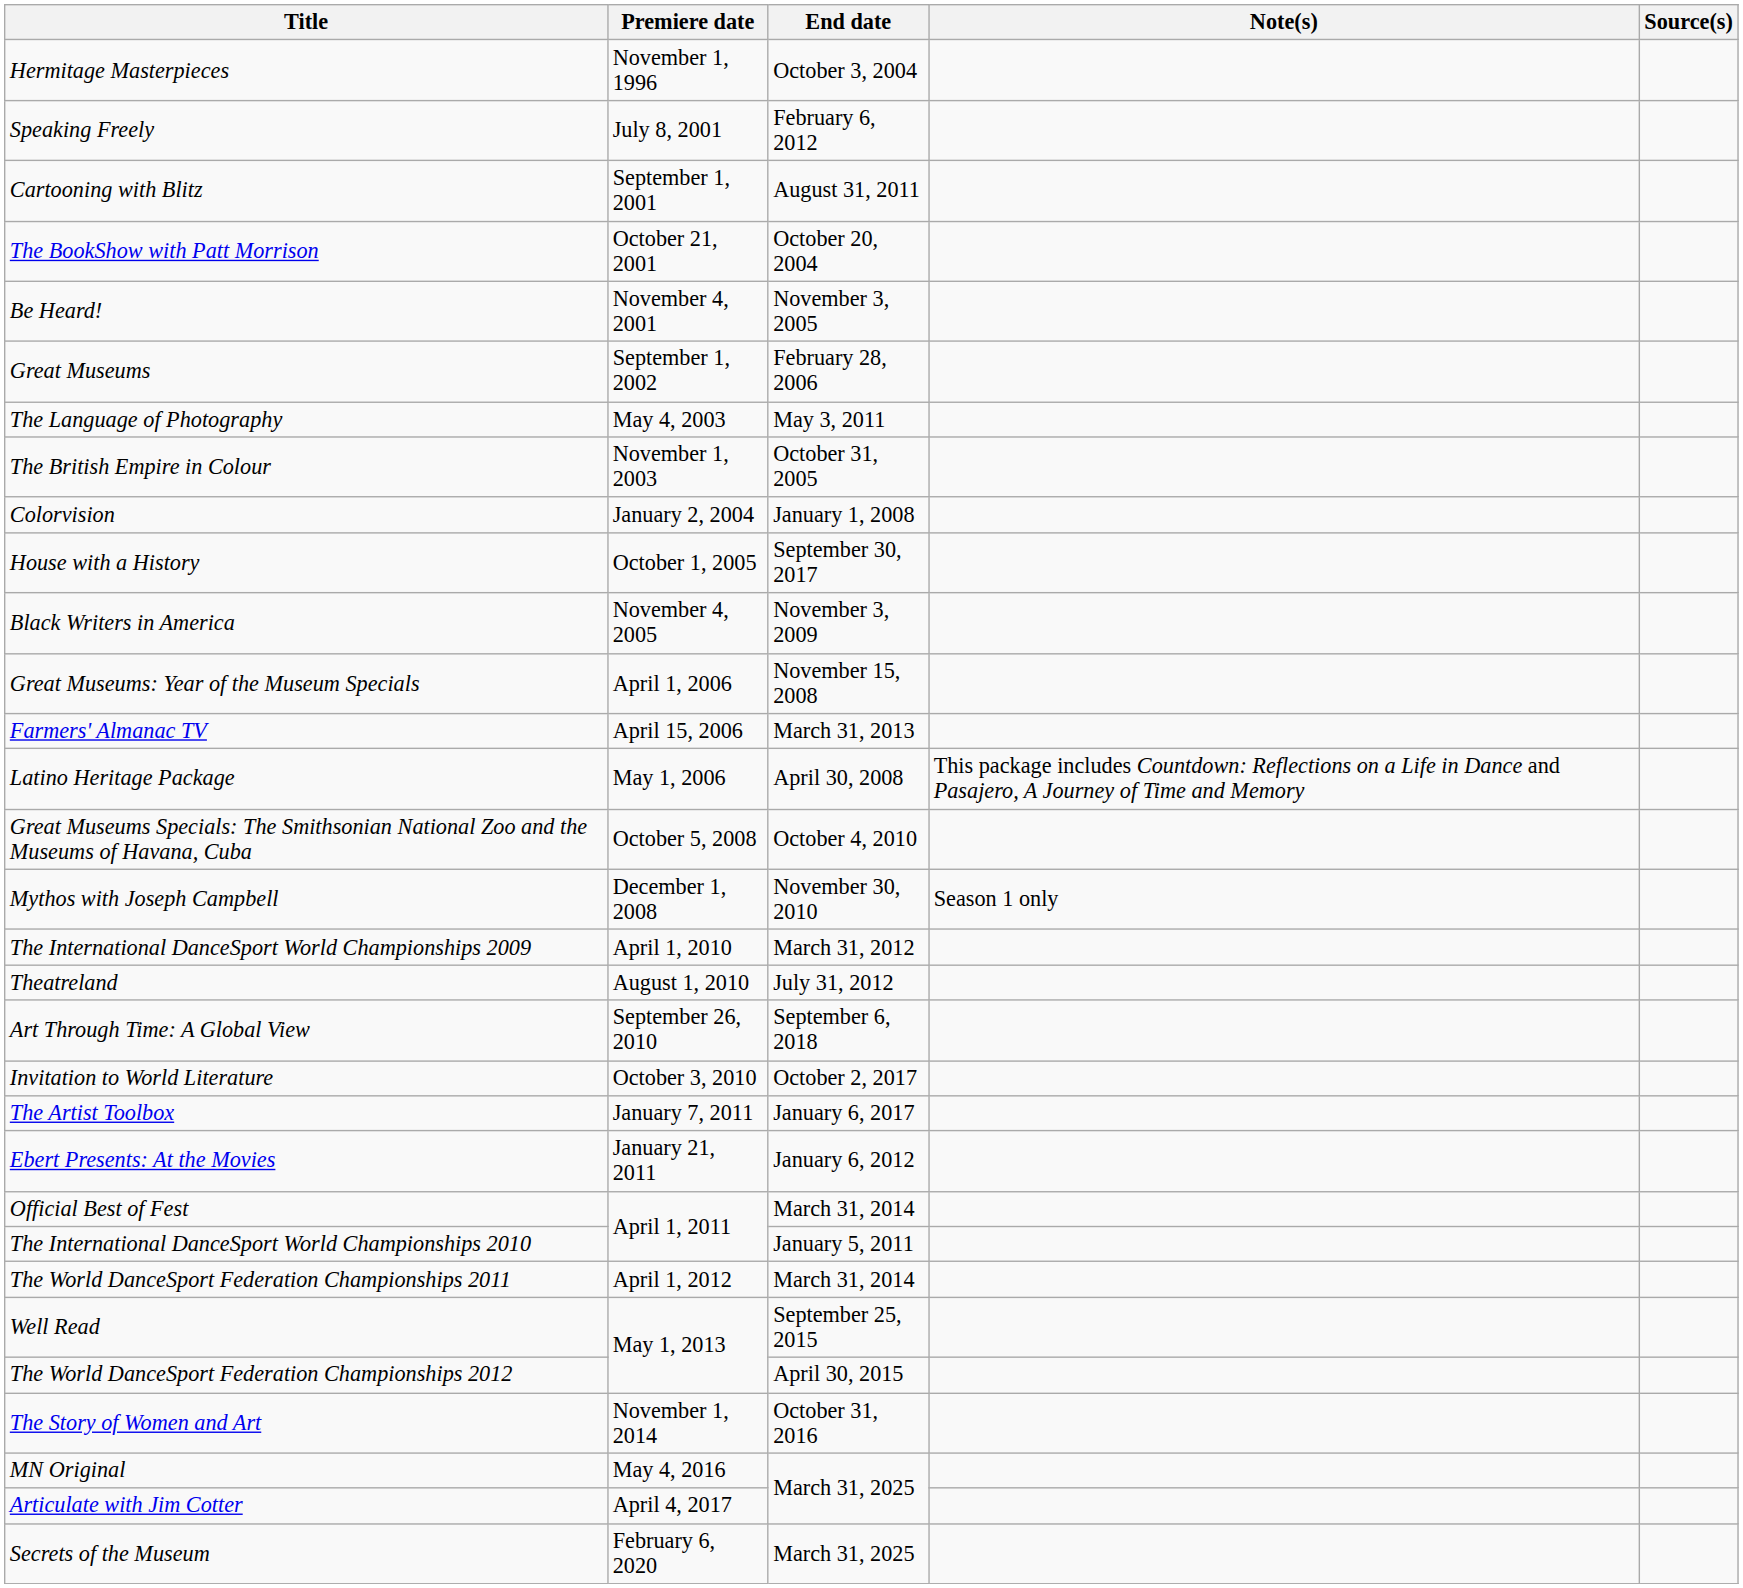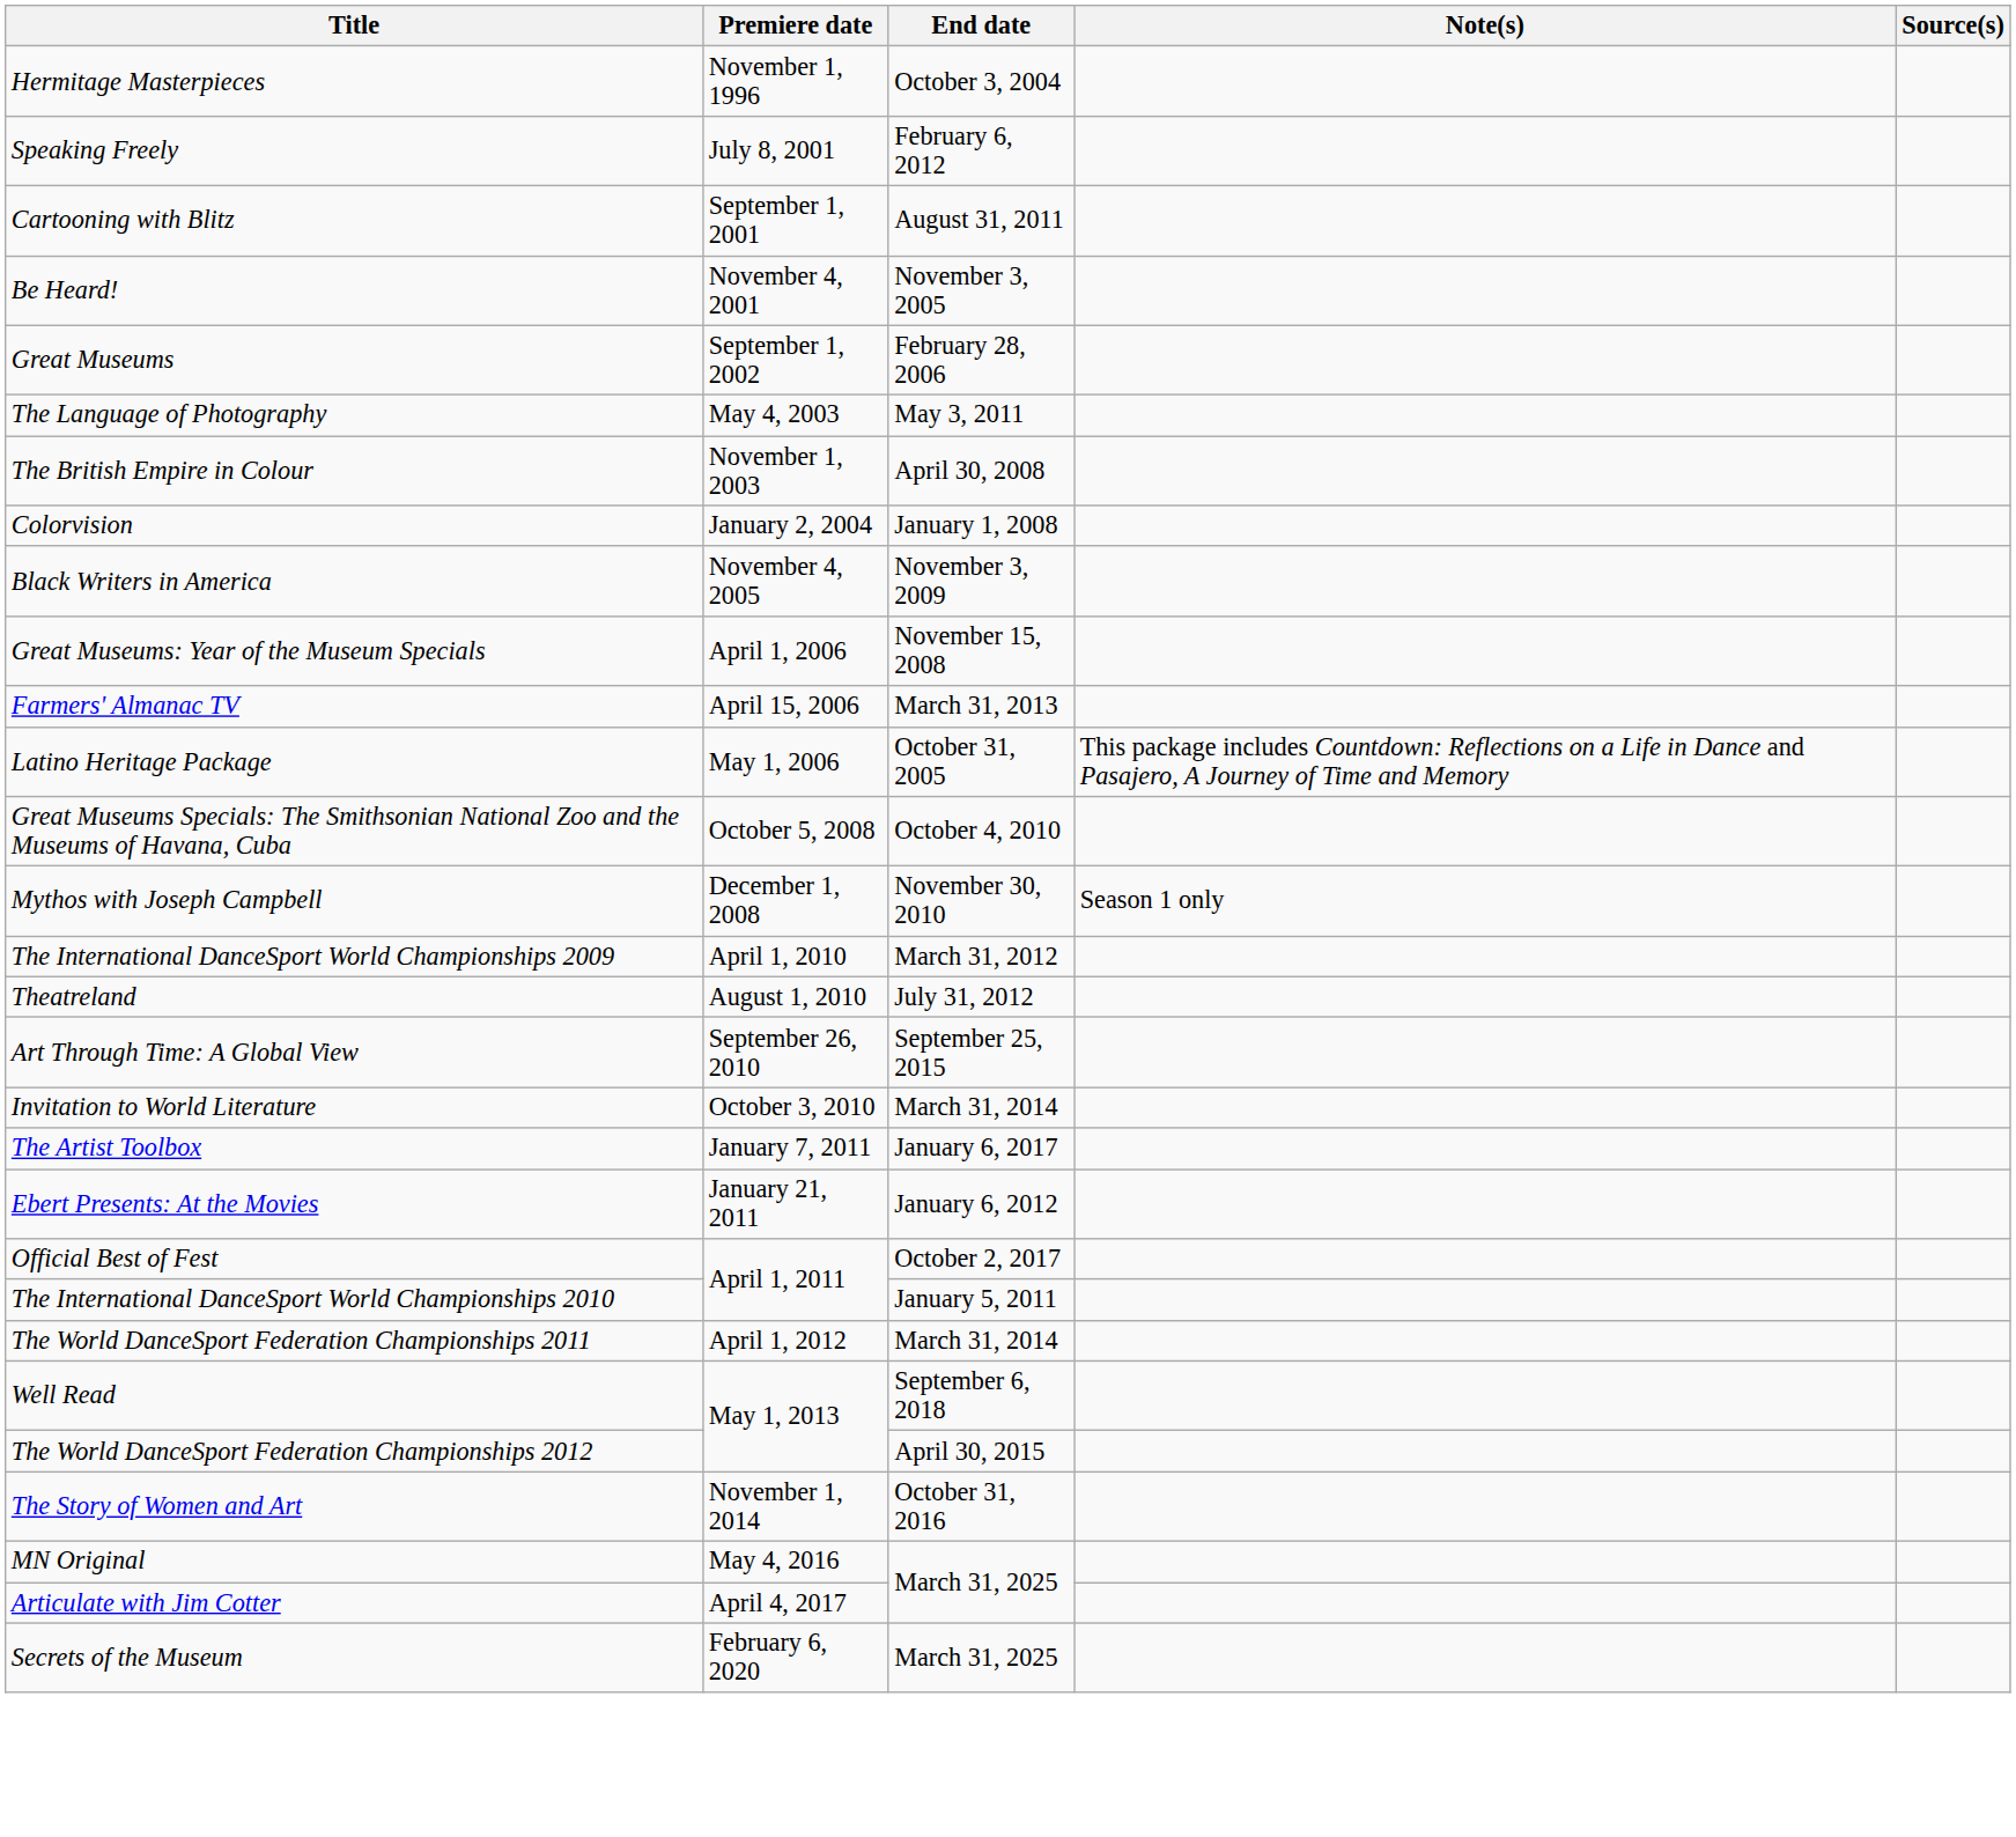 <table class="wikitable sortable">
 <tr>
 <th>Title</th>
 <th>Premiere date</th>
 <th>End date</th>
 <th>Note(s)</th>
 <th>Source(s)</th>
 </tr>
 <tr>
 <td><em>Hermitage Masterpieces</em></td>
 <td>November 1, 1996</td>
 <td>October 3, 2004</td>
 <td></td>
 <td></td>
 </tr>
 <tr>
 <td><em>Speaking Freely</em></td>
 <td>July 8, 2001</td>
 <td>February 6, 2012</td>
 <td></td>
 <td></td>
 </tr>
 <tr>
 <td><em>Cartooning with Blitz</em></td>
 <td>September 1, 2001</td>
 <td>August 31, 2011</td>
 <td></td>
 <td></td>
 </tr>
 <tr>
-<td><em><a href='#'>The BookShow with Patt Morrison</a></em></td>
-<td>October 21, 2001</td>
-<td>October 20, 2004</td>
-<td></td>
-<td></td>
-</tr>
-<tr>
 <td><em>Be Heard!</em></td>
 <td>November 4, 2001</td>
 <td>November 3, 2005</td>
 <td></td>
 <td></td>
 </tr>
 <tr>
 <td><em>Great Museums</em></td>
 <td>September 1, 2002</td>
 <td>February 28, 2006</td>
 <td></td>
 <td></td>
 </tr>
 <tr>
 <td><em>The Language of Photography</em></td>
 <td>May 4, 2003</td>
 <td>May 3, 2011</td>
 <td></td>
 <td></td>
 </tr>
 <tr>
 <td><em>The British Empire in Colour</em></td>
 <td>November 1, 2003</td>
-<td>October 31, 2005</td>
+<td>April 30, 2008</td>
 <td></td>
 <td></td>
 </tr>
 <tr>
 <td><em>Colorvision</em></td>
 <td>January 2, 2004</td>
 <td>January 1, 2008</td>
-<td></td>
-<td></td>
-</tr>
-<tr>
-<td><em>House with a History</em></td>
-<td>October 1, 2005</td>
-<td>September 30, 2017</td>
 <td></td>
 <td></td>
 </tr>
 <tr>
 <td><em>Black Writers in America</em></td>
 <td>November 4, 2005</td>
 <td>November 3, 2009</td>
 <td></td>
 <td></td>
 </tr>
 <tr>
 <td><em>Great Museums: Year of the Museum Specials</em></td>
 <td>April 1, 2006</td>
 <td>November 15, 2008</td>
 <td></td>
 <td></td>
 </tr>
 <tr>
 <td><em><a href='#'>Farmers' Almanac TV</a></em></td>
 <td>April 15, 2006</td>
 <td>March 31, 2013</td>
 <td></td>
 <td></td>
 </tr>
 <tr>
 <td><em>Latino Heritage Package</em></td>
 <td>May 1, 2006</td>
-<td>April 30, 2008</td>
+<td>October 31, 2005</td>
 <td>This package includes <em>Countdown: Reflections on a Life in Dance</em> and <em>Pasajero, A Journey of Time and Memory</em></td>
 <td></td>
 </tr>
 <tr>
 <td><em>Great Museums Specials: The Smithsonian National Zoo and the Museums of Havana, Cuba</em></td>
 <td>October 5, 2008</td>
 <td>October 4, 2010</td>
 <td></td>
 <td></td>
 </tr>
 <tr>
 <td><em>Mythos with Joseph Campbell</em></td>
 <td>December 1, 2008</td>
 <td>November 30, 2010</td>
 <td>Season 1 only</td>
 <td></td>
 </tr>
 <tr>
 <td><em>The International DanceSport World Championships 2009</em></td>
 <td>April 1, 2010</td>
 <td>March 31, 2012</td>
 <td></td>
 <td></td>
 </tr>
 <tr>
 <td><em>Theatreland</em></td>
 <td>August 1, 2010</td>
 <td>July 31, 2012</td>
 <td></td>
 <td></td>
 </tr>
 <tr>
 <td><em>Art Through Time: A Global View</em></td>
 <td>September 26, 2010</td>
-<td>September 6, 2018</td>
+<td>September 25, 2015</td>
 <td></td>
 <td></td>
 </tr>
 <tr>
 <td><em>Invitation to World Literature</em></td>
 <td>October 3, 2010</td>
-<td>October 2, 2017</td>
+<td>March 31, 2014</td>
 <td></td>
 <td></td>
 </tr>
 <tr>
 <td><em><a href='#'>The Artist Toolbox</a></em></td>
 <td>January 7, 2011</td>
 <td>January 6, 2017</td>
 <td></td>
 <td></td>
 </tr>
 <tr>
 <td><em><a href='#'>Ebert Presents: At the Movies</a></em></td>
 <td>January 21, 2011</td>
 <td>January 6, 2012</td>
 <td></td>
 <td></td>
 </tr>
 <tr>
 <td><em>Official Best of Fest</em></td>
 <td rowspan="2">April 1, 2011</td>
-<td>March 31, 2014</td>
+<td>October 2, 2017</td>
 <td></td>
 <td></td>
 </tr>
 <tr>
 <td><em>The International DanceSport World Championships 2010</em></td>
 <td>January 5, 2011</td>
 <td></td>
 <td></td>
 </tr>
 <tr>
 <td><em>The World DanceSport Federation Championships 2011</em></td>
 <td>April 1, 2012</td>
 <td>March 31, 2014</td>
 <td></td>
 <td></td>
 </tr>
 <tr>
 <td><em>Well Read</em></td>
 <td rowspan="2">May 1, 2013</td>
-<td>September 25, 2015</td>
+<td>September 6, 2018</td>
 <td></td>
 <td></td>
 </tr>
 <tr>
 <td><em>The World DanceSport Federation Championships 2012</em></td>
 <td>April 30, 2015</td>
 <td></td>
 <td></td>
 </tr>
 <tr>
 <td><em><a href='#'>The Story of Women and Art</a></em></td>
 <td>November 1, 2014</td>
 <td>October 31, 2016</td>
 <td></td>
 <td></td>
 </tr>
 <tr>
 <td><em>MN Original</em></td>
 <td>May 4, 2016</td>
 <td rowspan="2">March 31, 2025</td>
 <td></td>
 <td></td>
 </tr>
 <tr>
 <td><em><a href='#'>Articulate with Jim Cotter</a></em></td>
 <td>April 4, 2017</td>
 <td></td>
 <td></td>
 </tr>
 <tr>
 <td><em>Secrets of the Museum</em></td>
 <td>February 6, 2020</td>
 <td>March 31, 2025</td>
 <td></td>
 <td></td>
 </tr>
 </table>
